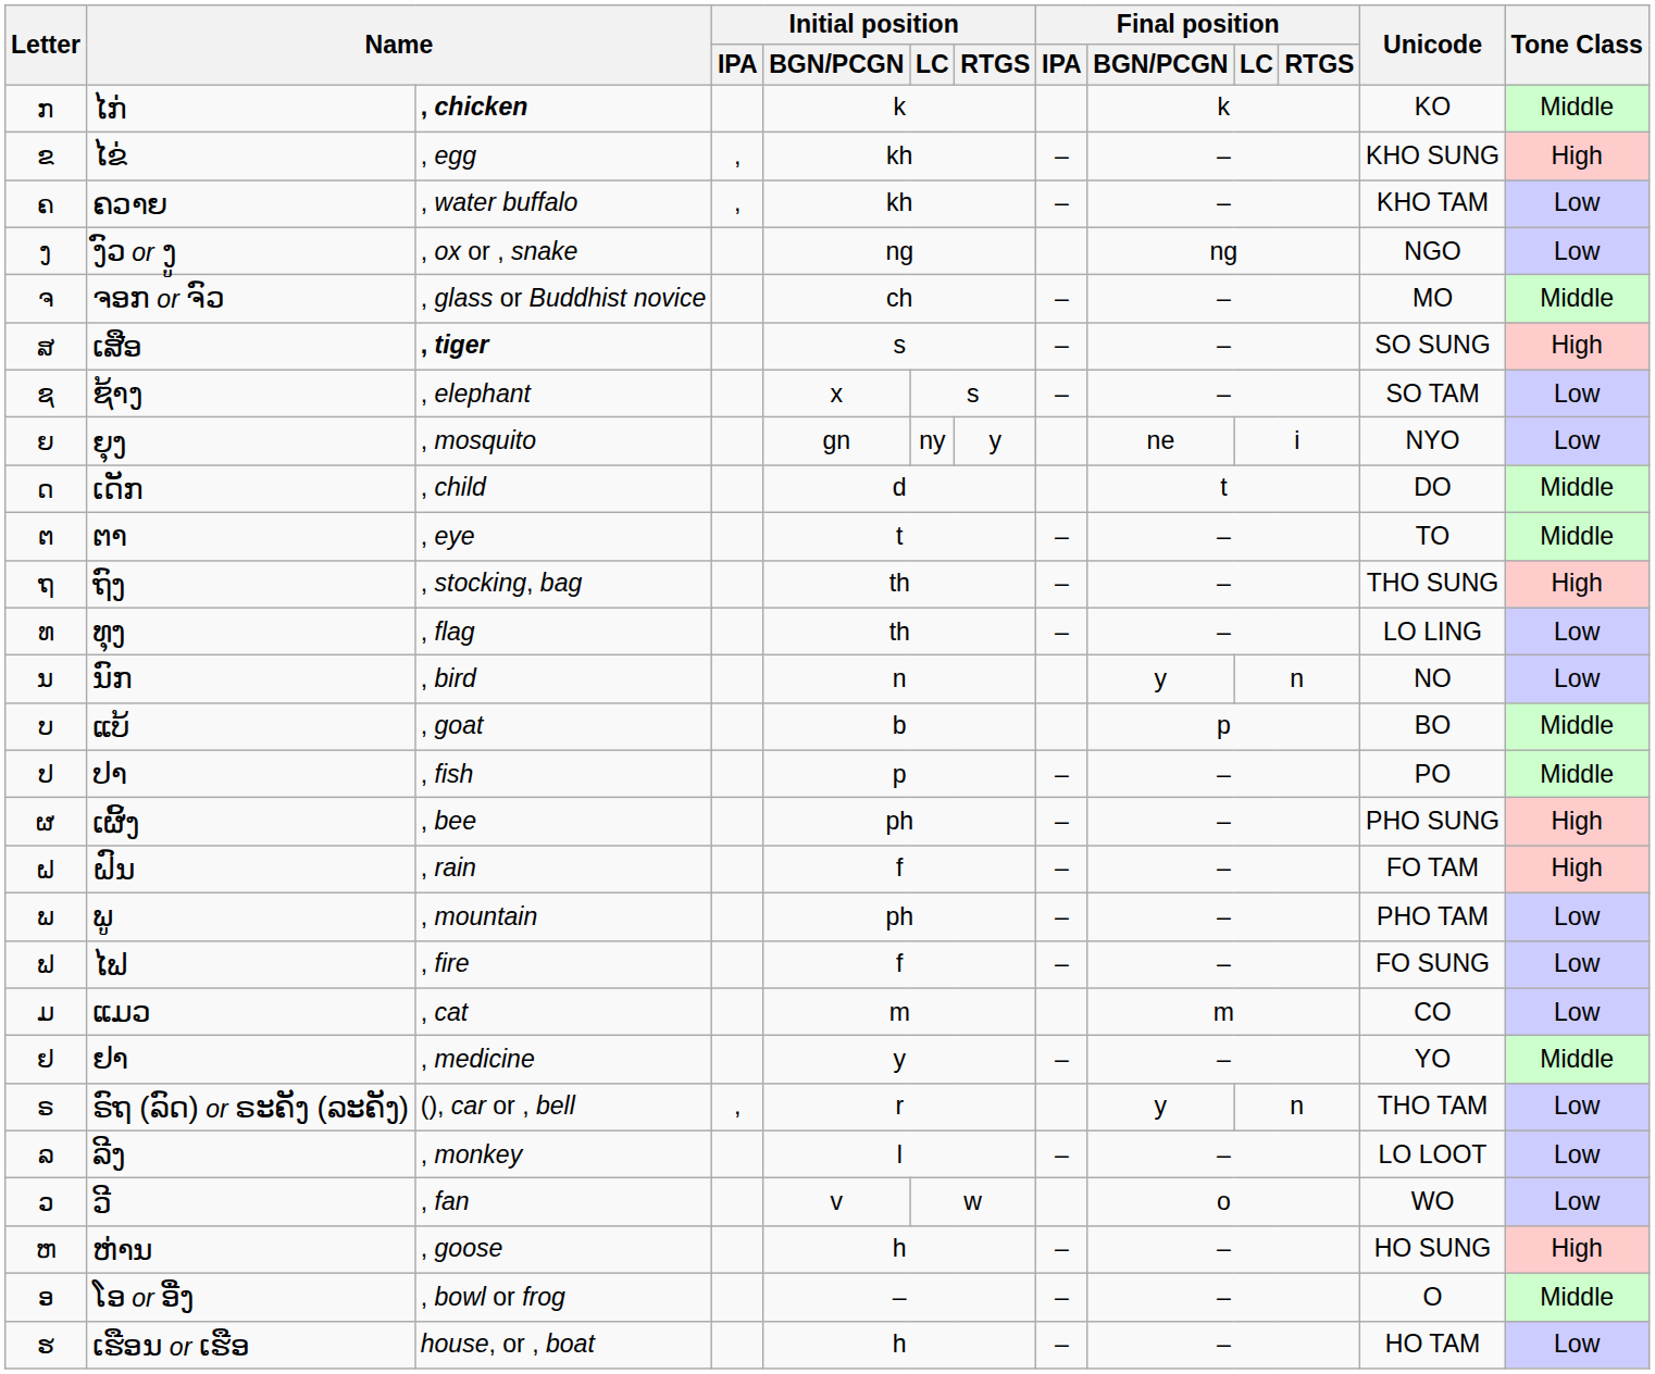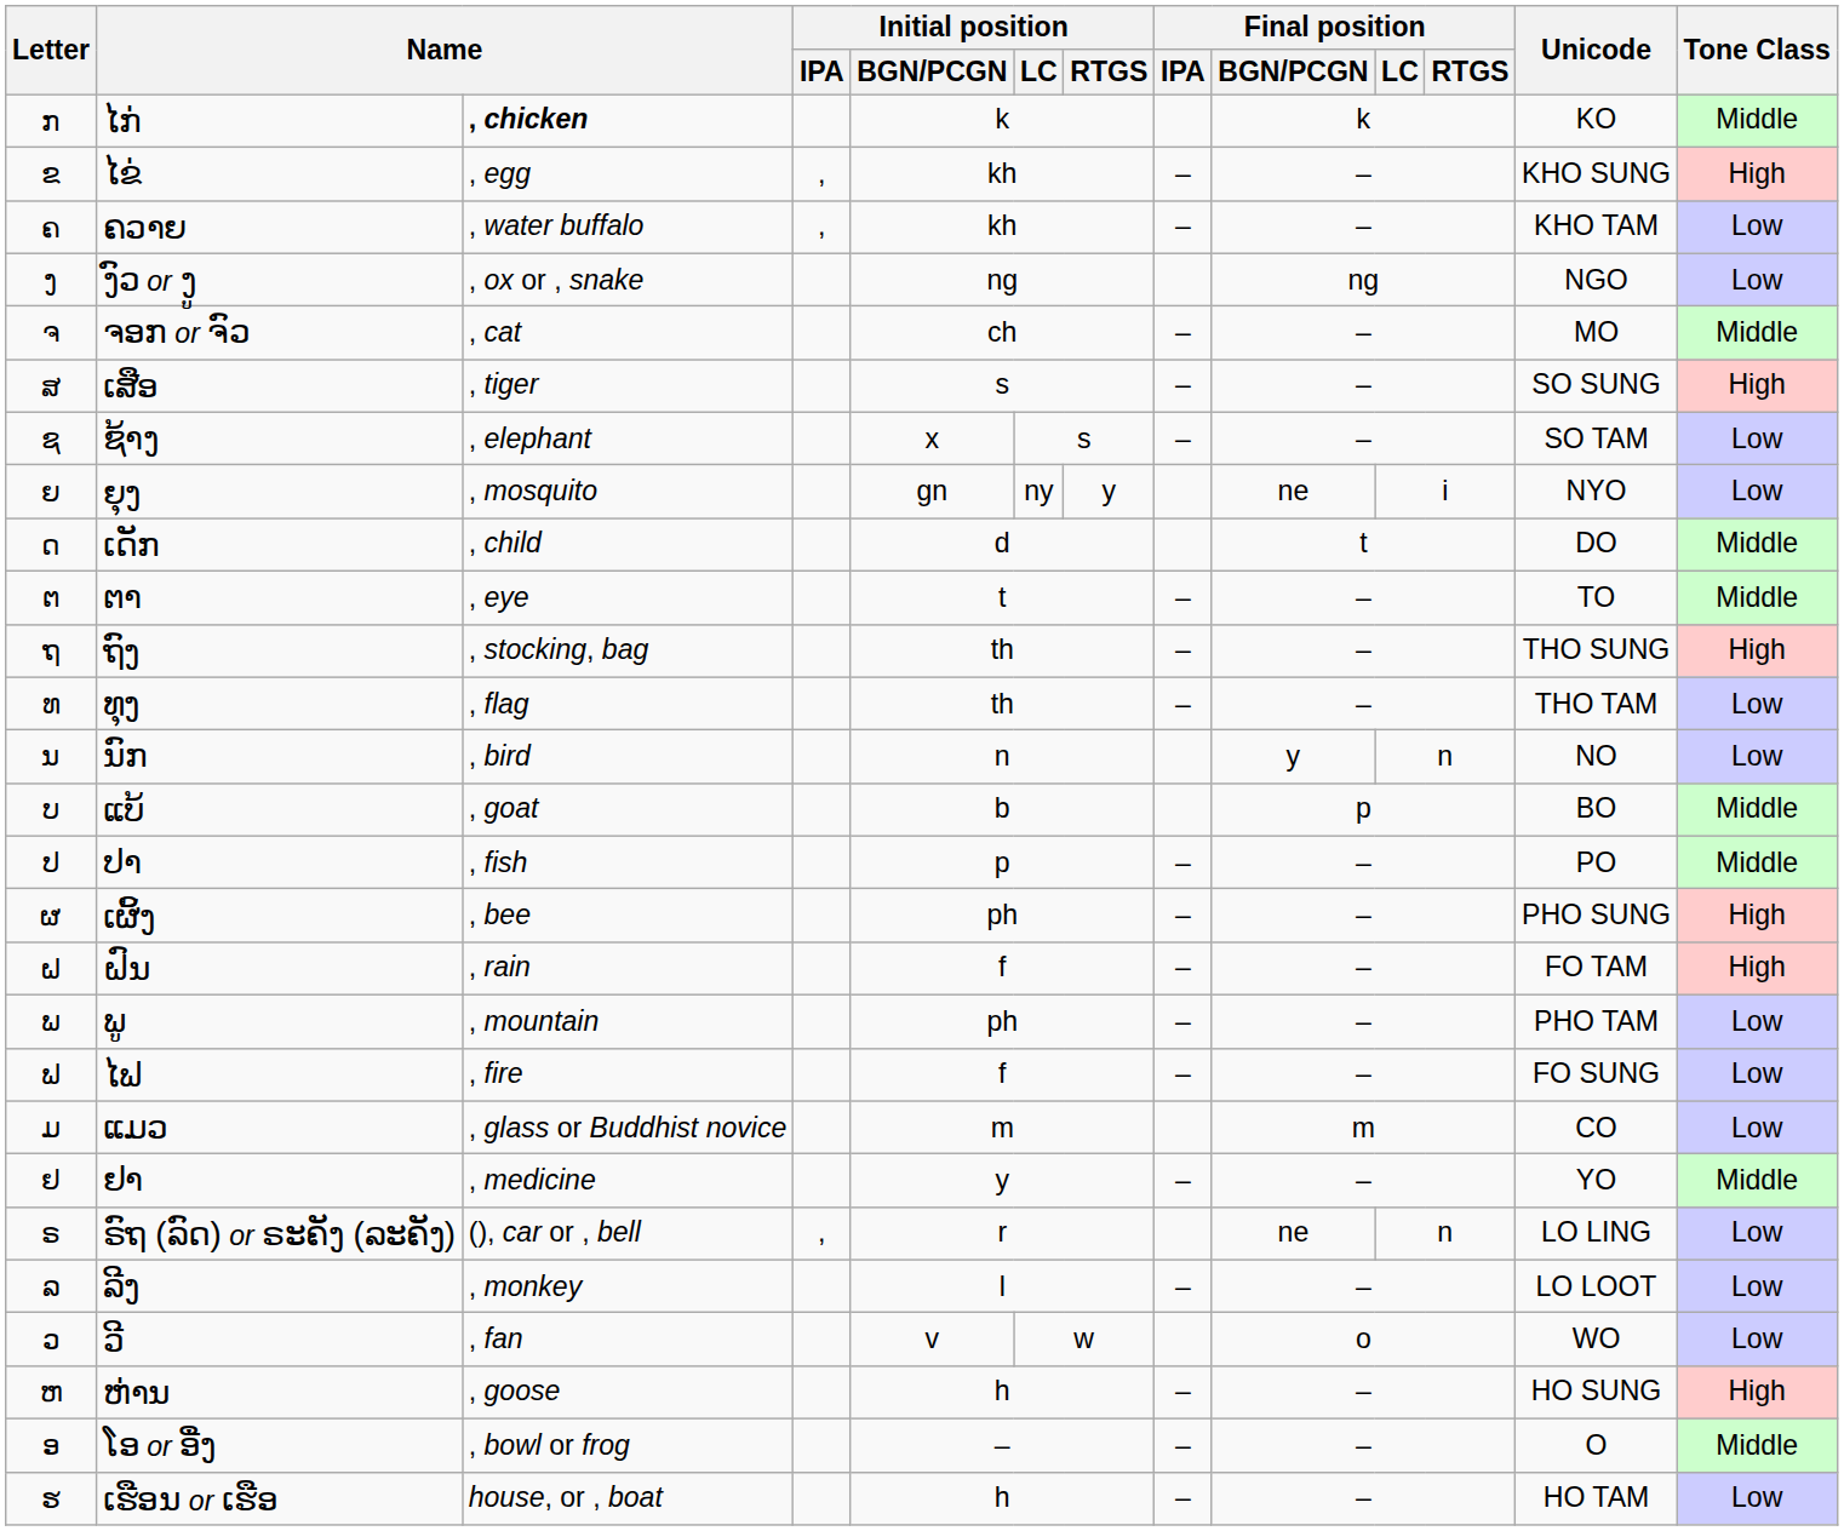 <table class="wikitable">
 <tr>
 <th rowspan=2>Letter</th>
 <th colspan=2 rowspan=2>Name</th>
 <th colspan=4>Initial position</th>
 <th colspan=4>Final position</th>
 <th rowspan=2>Unicode</th>
 <th rowspan=2>Tone Class</th>
 </tr>
 <tr>
 <th>IPA</th>
 <th>BGN/PCGN</th>
 <th>LC</th>
 <th>RTGS</th>
 <th>IPA</th>
 <th>BGN/PCGN</th>
 <th>LC</th>
 <th>RTGS</th>
 </tr>
 <tr align=center>
 <td><span>ກ</span></td>
 <td align=left><big>ໄກ່</big></td>
 <td align=left><strong>, <em>chicken</em></strong></td>
 <td></td>
 <td colspan=3>k</td>
 <td></td>
 <td colspan=3>k</td>
 <td>KO</td>
 <td style="background: #cfc">Middle</td>
 </tr>
 <tr align=center>
 <td><span>ຂ</span></td>
 <td align=left><big>ໄຂ່</big></td>
 <td align=left>, <em>egg</em></td>
 <td>, </td>
 <td colspan=3>kh</td>
 <td>–</td>
 <td colspan=3>–</td>
 <td>KHO SUNG</td>
 <td style="background: #fcc">High</td>
 </tr>
 <tr align=center>
 <td><span>ຄ</span></td>
 <td align=left><big>ຄວາຍ</big></td>
 <td align=left>, <em>water buffalo</em></td>
 <td>, </td>
 <td colspan=3>kh</td>
 <td>–</td>
 <td colspan=3>–</td>
 <td>KHO TAM</td>
 <td style="background: #ccf">Low</td>
 </tr>
 <tr align=center>
 <td><span>ງ</span></td>
 <td align=left><big>ງົວ</big><em> or</em><big> ງູ </big></td>
 <td align=left>, <em>ox</em> or , <em>snake</em></td>
 <td></td>
 <td colspan=3>ng</td>
 <td></td>
 <td colspan=3>ng</td>
 <td>NGO</td>
 <td style="background: #ccf">Low</td>
 </tr>
 <tr align=center>
 <td><span>ຈ</span></td>
 <td align=left><big>ຈອກ</big><em> or </em><big>ຈົວ </big></td>
-<td align=left>, <em>glass</em> or  <em>Buddhist novice</em></td>
+<td align=left>, <em>cat</em></td>
 <td></td>
 <td colspan=3>ch</td>
 <td>–</td>
 <td colspan=3>–</td>
 <td>MO</td>
 <td style="background: #cfc">Middle</td>
 </tr>
 <tr align=center>
 <td><span>ສ</span></td>
 <td align=left><big>ເສືອ</big></td>
-<td align=left><strong>, <em>tiger</em></strong></td>
+<td align=left>, <em>tiger</em></td>
 <td></td>
 <td colspan=3>s</td>
 <td>–</td>
 <td colspan=3>–</td>
 <td>SO SUNG</td>
 <td style="background: #fcc">High</td>
 </tr>
 <tr align=center>
 <td><span>ຊ</span></td>
 <td align=left><big>ຊ້າງ</big></td>
 <td align=left>, <em>elephant</em></td>
 <td></td>
 <td>x</td>
 <td colspan=2>s</td>
 <td>–</td>
 <td colspan=3>–</td>
 <td>SO TAM</td>
 <td style="background: #ccf">Low</td>
 </tr>
 <tr align=center>
 <td><span>ຍ</span></td>
 <td align=left><big>ຍຸງ</big></td>
 <td align=left>, <em>mosquito</em></td>
 <td></td>
 <td>gn</td>
 <td>ny</td>
 <td>y</td>
 <td></td>
 <td>ne</td>
 <td colspan=2>i</td>
 <td>NYO</td>
 <td style="background: #ccf">Low</td>
 </tr>
 <tr align=center>
 <td><span>ດ</span></td>
 <td align=left><big>ເດັກ</big></td>
 <td align=left>, <em>child</em></td>
 <td></td>
 <td colspan=3>d</td>
 <td></td>
 <td colspan=3>t</td>
 <td>DO</td>
 <td style="background: #cfc">Middle</td>
 </tr>
 <tr align=center>
 <td><span>ຕ</span></td>
 <td align=left><big>ຕາ</big></td>
 <td align=left>, <em>eye</em></td>
 <td></td>
 <td colspan=3>t</td>
 <td>–</td>
 <td colspan=3>–</td>
 <td>TO</td>
 <td style="background: #cfc">Middle</td>
 </tr>
 <tr align=center>
 <td><span>ຖ</span></td>
 <td align=left><big>ຖົງ</big></td>
 <td align=left>, <em>stocking</em>, <em>bag</em></td>
 <td></td>
 <td colspan=3>th</td>
 <td>–</td>
 <td colspan=3>–</td>
 <td>THO SUNG</td>
 <td style="background: #fcc">High</td>
 </tr>
 <tr align=center>
 <td><span>ທ</span></td>
 <td align=left><big>ທຸງ</big></td>
 <td align=left>, <em>flag</em></td>
 <td></td>
 <td colspan=3>th</td>
 <td>–</td>
 <td colspan=3>–</td>
-<td>LO LING</td>
+<td>THO TAM</td>
 <td style="background: #ccf">Low</td>
 </tr>
 <tr align=center>
 <td><span>ນ</span></td>
 <td align=left><big>ນົກ</big></td>
 <td align=left>, <em>bird</em></td>
 <td></td>
 <td colspan=3>n</td>
 <td></td>
 <td>y</td>
 <td colspan=2>n</td>
 <td>NO</td>
 <td style="background: #ccf">Low</td>
 </tr>
 <tr align=center>
 <td><span>ບ</span></td>
 <td align=left><big>ແບ້</big></td>
 <td align=left>, <em>goat</em></td>
 <td></td>
 <td colspan=3>b</td>
 <td></td>
 <td colspan=3>p</td>
 <td>BO</td>
 <td style="background: #cfc">Middle</td>
 </tr>
 <tr align=center>
 <td><span>ປ</span></td>
 <td align=left><big>ປາ</big></td>
 <td align=left>, <em>fish</em></td>
 <td></td>
 <td colspan=3>p</td>
 <td>–</td>
 <td colspan=3>–</td>
 <td>PO</td>
 <td style="background: #cfc">Middle</td>
 </tr>
 <tr align=center>
 <td><span>ຜ</span></td>
 <td align=left><big>ເຜິ້ງ</big></td>
 <td align=left>, <em>bee</em></td>
 <td></td>
 <td colspan=3>ph</td>
 <td>–</td>
 <td colspan=3>–</td>
 <td>PHO SUNG</td>
 <td style="background: #fcc">High</td>
 </tr>
 <tr align=center>
 <td><span>ຝ</span></td>
 <td align=left><big>ຝົນ</big></td>
 <td align=left>, <em>rain</em></td>
 <td></td>
 <td colspan=3>f</td>
 <td>–</td>
 <td colspan=3>–</td>
 <td>FO TAM</td>
 <td style="background: #fcc">High</td>
 </tr>
 <tr align=center>
 <td><span>ພ</span></td>
 <td align=left><big>ພູ</big></td>
 <td align=left>, <em>mountain</em></td>
 <td></td>
 <td colspan=3>ph</td>
 <td>–</td>
 <td colspan=3>–</td>
 <td>PHO TAM</td>
 <td style="background: #ccf">Low</td>
 </tr>
 <tr align=center>
 <td><span>ຟ</span></td>
 <td align=left><big>ໄຟ</big></td>
 <td align=left>, <em>fire</em></td>
 <td></td>
 <td colspan=3>f</td>
 <td>–</td>
 <td colspan=3>–</td>
 <td>FO SUNG</td>
 <td style="background: #ccf">Low</td>
 </tr>
 <tr align=center>
 <td><span>ມ</span></td>
 <td align=left><big>ແມວ</big></td>
-<td align=left>, <em>cat</em></td>
+<td align=left>, <em>glass</em> or  <em>Buddhist novice</em></td>
 <td></td>
 <td colspan=3>m</td>
 <td></td>
 <td colspan=3>m</td>
 <td>CO</td>
 <td style="background: #ccf">Low</td>
 </tr>
 <tr align=center>
 <td><span>ຢ</span></td>
 <td align=left><big>ຢາ</big></td>
 <td align=left>, <em>medicine</em></td>
 <td></td>
 <td colspan=3>y</td>
 <td>–</td>
 <td colspan=3>–</td>
 <td>YO</td>
 <td style="background: #cfc">Middle</td>
 </tr>
 <tr align=center>
 <td><span>ຣ</span></td>
 <td align=left><big>ຣົຖ (ລົດ)</big><em> or </em><big>ຣະຄັງ (ລະຄັງ)</big></td>
 <td align=left> (), <em>car</em> or , <em>bell</em></td>
 <td>, </td>
 <td colspan=3>r</td>
 <td></td>
-<td>y</td>
+<td>ne</td>
 <td colspan=2>n</td>
-<td>THO TAM</td>
+<td>LO LING</td>
 <td style="background: #ccf">Low</td>
 </tr>
 <tr align=center>
 <td><span>ລ</span></td>
 <td align=left><big>ລີງ</big></td>
 <td align=left>, <em>monkey</em></td>
 <td></td>
 <td colspan=3>l</td>
 <td>–</td>
 <td colspan=3>–</td>
 <td>LO LOOT</td>
 <td style="background: #ccf">Low</td>
 </tr>
 <tr align=center>
 <td><span>ວ</span></td>
 <td align=left><big>ວີ</big></td>
 <td align=left>, <em>fan</em></td>
 <td></td>
 <td>v</td>
 <td colspan=2>w</td>
 <td></td>
 <td colspan=3>o</td>
 <td>WO</td>
 <td style="background: #ccf">Low</td>
 </tr>
 <tr align=center>
 <td><span>ຫ</span></td>
 <td align=left><big>ຫ່ານ</big></td>
 <td align=left>, <em>goose</em></td>
 <td></td>
 <td colspan=3>h</td>
 <td>–</td>
 <td colspan=3>–</td>
 <td>HO SUNG</td>
 <td style="background: #fcc">High</td>
 </tr>
 <tr align=center>
 <td><span>ອ</span></td>
 <td align=left><big>ໂອ</big><em> or </em><big>ອື່ງ</big></td>
 <td align=left>, <em>bowl</em> or  <em>frog</em></td>
 <td></td>
 <td colspan=3>–</td>
 <td>–</td>
 <td colspan=3>–</td>
 <td>O</td>
 <td style="background: #cfc">Middle</td>
 </tr>
 <tr align=center>
 <td><span>ຮ</span></td>
 <td align=left><big>ເຮືອນ</big><em> or </em><big>ເຮືອ</big></td>
 <td align=left> <em>house</em>, or , <em>boat</em></td>
 <td></td>
 <td colspan=3>h</td>
 <td>–</td>
 <td colspan=3>–</td>
 <td>HO TAM</td>
 <td style="background: #ccf">Low</td>
 </tr>
 </table>
